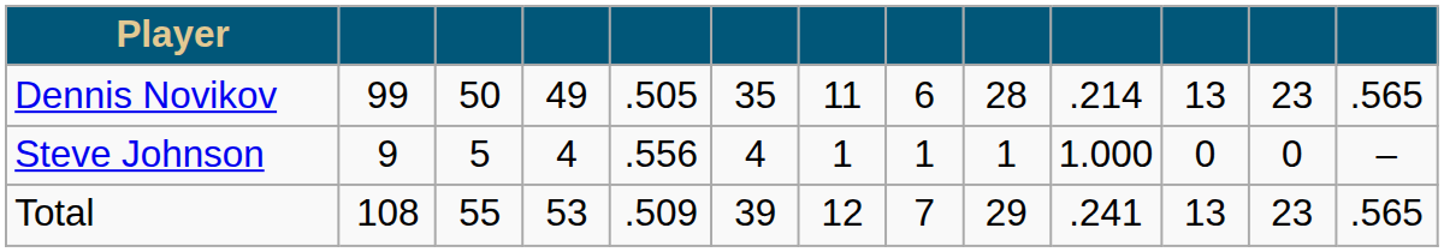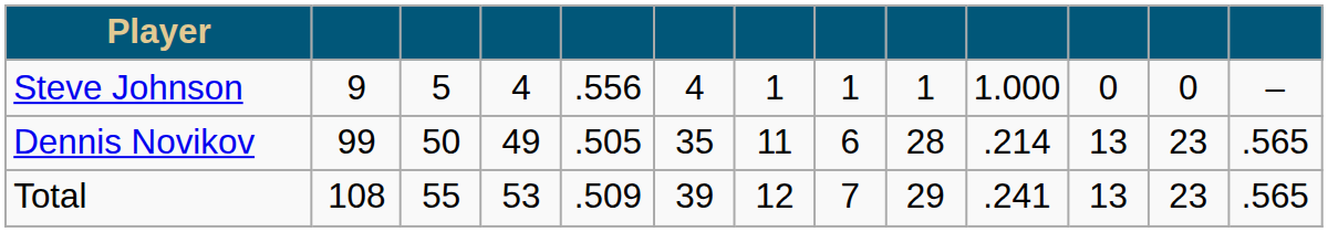 <table class="wikitable" style="text-align:center">
 <tr>
 <th style="background:#015779; color:#E2C993" width="200px">Player</th>
 <th style="background:#015779; color:#E2C993" width="40px"></th>
 <th style="background:#015779; color:#E2C993" width="40px"></th>
 <th style="background:#015779; color:#E2C993" width="40px"></th>
 <th style="background:#015779; color:#E2C993" width="40px"></th>
 <th style="background:#015779; color:#E2C993" width="40px"></th>
 <th style="background:#015779; color:#E2C993" width="40px"></th>
 <th style="background:#015779; color:#E2C993" width="40px"></th>
 <th style="background:#015779; color:#E2C993" width="40px"></th>
 <th style="background:#015779; color:#E2C993" width="40px"></th>
 <th style="background:#015779; color:#E2C993" width="40px"></th>
 <th style="background:#015779; color:#E2C993" width="40px"></th>
 <th style="background:#015779; color:#E2C993" width="40px"></th>
 </tr>
 <tr>
+<td style="text-align:left"><a href='#'>Steve Johnson</a></td>
+<td>9</td>
+<td>5</td>
+<td>4</td>
+<td>.556</td>
+<td>4</td>
+<td>1</td>
+<td>1</td>
+<td>1</td>
+<td>1.000</td>
+<td>0</td>
+<td>0</td>
+<td>–</td>
+</tr>
+<tr>
 <td style="text-align:left"><a href='#'>Dennis Novikov</a></td>
 <td>99</td>
 <td>50</td>
 <td>49</td>
 <td>.505</td>
 <td>35</td>
 <td>11</td>
 <td>6</td>
 <td>28</td>
 <td>.214</td>
 <td>13</td>
 <td>23</td>
 <td>.565</td>
-</tr>
-<tr>
-<td style="text-align:left"><a href='#'>Steve Johnson</a></td>
-<td>9</td>
-<td>5</td>
-<td>4</td>
-<td>.556</td>
-<td>4</td>
-<td>1</td>
-<td>1</td>
-<td>1</td>
-<td>1.000</td>
-<td>0</td>
-<td>0</td>
-<td>–</td>
 </tr>
 <tr>
 <td style="text-align:left">Total</td>
 <td>108</td>
 <td>55</td>
 <td>53</td>
 <td>.509</td>
 <td>39</td>
 <td>12</td>
 <td>7</td>
 <td>29</td>
 <td>.241</td>
 <td>13</td>
 <td>23</td>
 <td>.565</td>
 </tr>
 </table>
